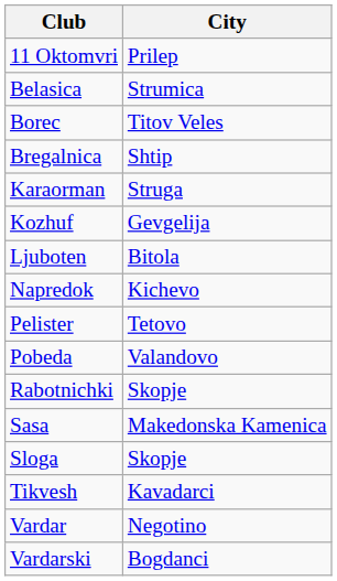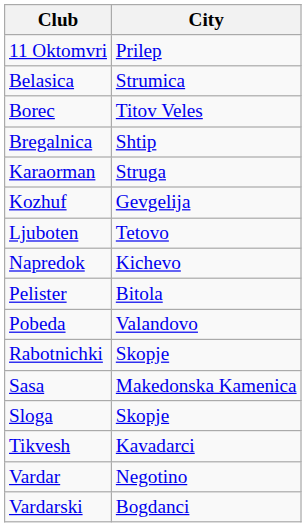 <table class="wikitable">
 <tr>
 <th>Club</th>
 <th>City</th>
 </tr>
 <tr>
 <td><a href='#'>11 Oktomvri</a></td>
 <td><a href='#'>Prilep</a></td>
 </tr>
 <tr>
 <td><a href='#'>Belasica</a></td>
 <td><a href='#'>Strumica</a></td>
 </tr>
 <tr>
 <td><a href='#'>Borec</a></td>
 <td><a href='#'>Titov Veles</a></td>
 </tr>
 <tr>
 <td><a href='#'>Bregalnica</a></td>
 <td><a href='#'>Shtip</a></td>
 </tr>
 <tr>
 <td><a href='#'>Karaorman</a></td>
 <td><a href='#'>Struga</a></td>
 </tr>
 <tr>
 <td><a href='#'>Kozhuf</a></td>
 <td><a href='#'>Gevgelija</a></td>
 </tr>
 <tr>
 <td><a href='#'>Ljuboten</a></td>
-<td><a href='#'>Bitola</a></td>
+<td><a href='#'>Tetovo</a></td>
 </tr>
 <tr>
 <td><a href='#'>Napredok</a></td>
 <td><a href='#'>Kichevo</a></td>
 </tr>
 <tr>
 <td><a href='#'>Pelister</a></td>
-<td><a href='#'>Tetovo</a></td>
+<td><a href='#'>Bitola</a></td>
 </tr>
 <tr>
 <td><a href='#'>Pobeda</a></td>
 <td><a href='#'>Valandovo</a></td>
 </tr>
 <tr>
 <td><a href='#'>Rabotnichki</a></td>
 <td><a href='#'>Skopje</a></td>
 </tr>
 <tr>
 <td><a href='#'>Sasa</a></td>
 <td><a href='#'>Makedonska Kamenica</a></td>
 </tr>
 <tr>
 <td><a href='#'>Sloga</a></td>
 <td><a href='#'>Skopje</a></td>
 </tr>
 <tr>
 <td><a href='#'>Tikvesh</a></td>
 <td><a href='#'>Kavadarci</a></td>
 </tr>
 <tr>
 <td><a href='#'>Vardar</a></td>
 <td><a href='#'>Negotino</a></td>
 </tr>
 <tr>
 <td><a href='#'>Vardarski</a></td>
 <td><a href='#'>Bogdanci</a></td>
 </tr>
 </table>
